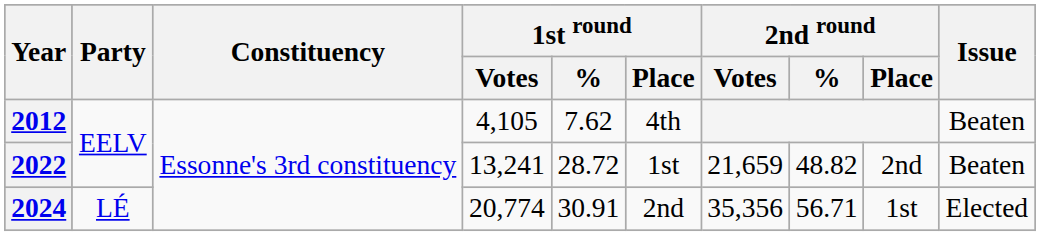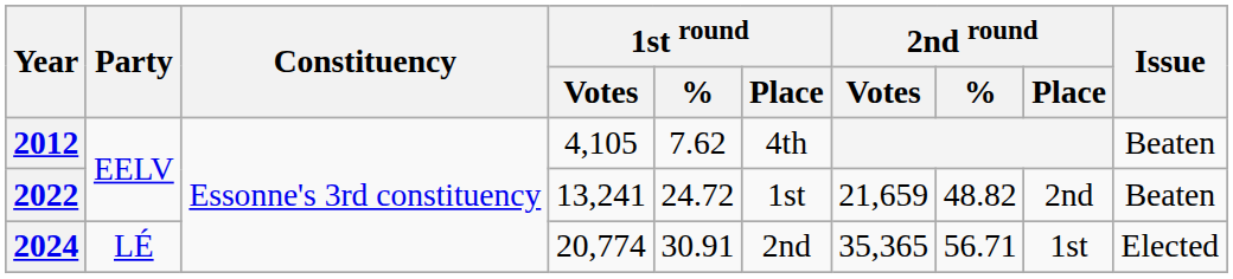 <table class="wikitable" style="text-align: center;">
 <tr>
 <th rowspan="2" scope="col">Year</th>
 <th rowspan="2">Party</th>
 <th rowspan="2" scope="col">Constituency</th>
 <th colspan="3" scope="col"><abbr>1st <sup>round</sup></abbr></th>
 <th colspan="3" scope="col"><abbr>2nd <sup>round</sup></abbr></th>
 <th rowspan="2" scope="col">Issue</th>
 </tr>
 <tr>
 <th scope="col">Votes</th>
 <th scope="col">%</th>
 <th scope="col">Place</th>
 <th scope="col">Votes</th>
 <th scope="col">%</th>
 <th scope="col">Place</th>
 </tr>
 <tr>
 <th><a href='#'>2012</a></th>
 <td rowspan="2"><a href='#'>EELV</a></td>
 <td rowspan="3"><a href='#'>Essonne's 3rd constituency</a></td>
 <td>4,105</td>
 <td>7.62</td>
 <td>4th</td>
 <td colspan="3" bgcolor="F4F4F4"></td>
 <td>Beaten</td>
 </tr>
 <tr>
 <th><a href='#'>2022</a></th>
 <td>13,241</td>
-<td>28.72</td>
+<td>24.72</td>
 <td>1st</td>
 <td>21,659</td>
 <td>48.82</td>
 <td>2nd</td>
 <td>Beaten</td>
 </tr>
 <tr>
 <th><a href='#'>2024</a></th>
 <td><a href='#'>LÉ</a></td>
 <td>20,774</td>
 <td>30.91</td>
 <td>2nd</td>
-<td>35,356</td>
+<td>35,365</td>
 <td>56.71</td>
 <td>1st</td>
 <td>Elected</td>
 </tr>
 </table>
